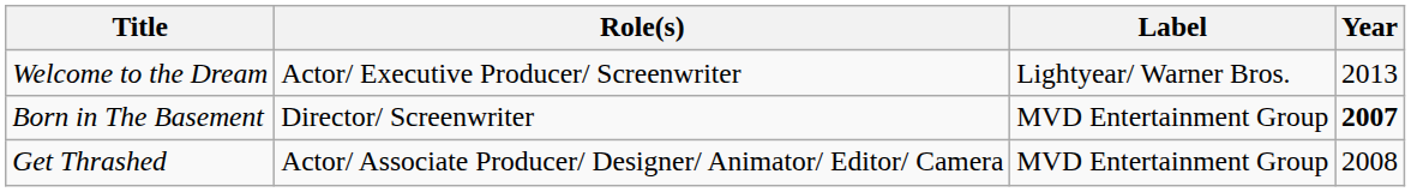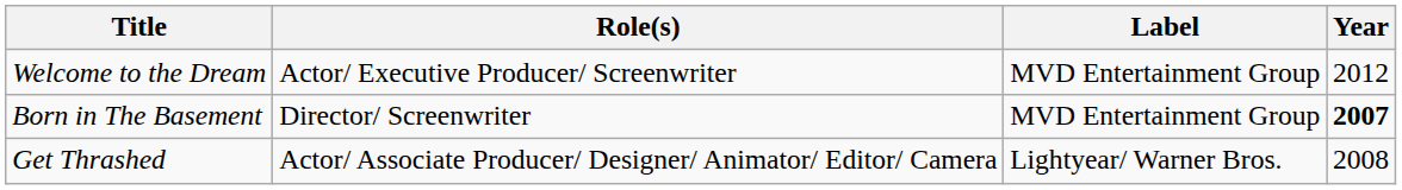 <table class="wikitable">
 <tr>
 <th>Title</th>
 <th>Role(s)</th>
 <th>Label</th>
 <th>Year</th>
 </tr>
 <tr>
 <td><em>Welcome to the Dream</em></td>
 <td>Actor/ Executive Producer/ Screenwriter</td>
-<td>Lightyear/ Warner Bros.</td>
-<td>2013</td>
+<td>MVD Entertainment Group</td>
+<td>2012</td>
 </tr>
 <tr>
 <td><em>Born in The Basement</em></td>
 <td>Director/ Screenwriter</td>
 <td>MVD Entertainment Group</td>
 <td><strong>2007</strong></td>
 </tr>
 <tr>
 <td><em>Get Thrashed</em></td>
 <td>Actor/ Associate Producer/ Designer/ Animator/ Editor/ Camera</td>
-<td>MVD Entertainment Group</td>
+<td>Lightyear/ Warner Bros.</td>
 <td>2008</td>
 </tr>
 </table>
